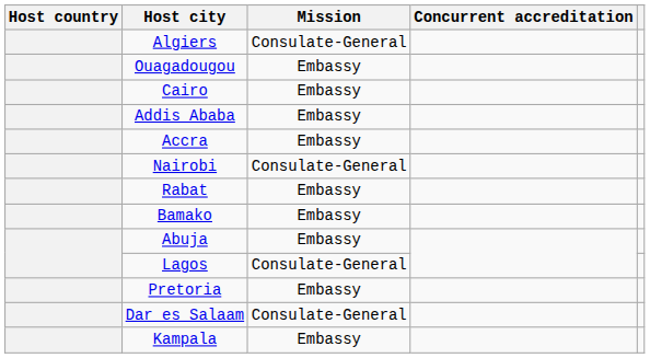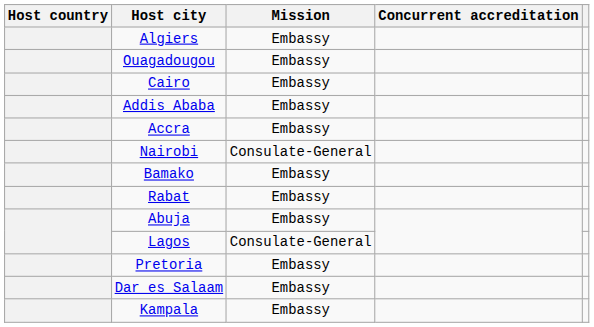 <table class="wikitable plainrowheaders" style="text-align:center;">
 <tr>
 <th scope="col">Host country</th>
 <th scope="col">Host city</th>
 <th scope="col">Mission</th>
 <th scope="col">Concurrent accreditation</th>
 <th scope="col"></th>
 </tr>
 <tr>
 <th scope="row"></th>
 <td><a href='#'>Algiers</a></td>
-<td>Consulate-General</td>
+<td>Embassy</td>
 <td></td>
 <td></td>
 </tr>
 <tr>
 <th scope="row"></th>
 <td><a href='#'>Ouagadougou</a></td>
 <td>Embassy</td>
 <td></td>
 <td></td>
 </tr>
 <tr>
 <th scope="row"></th>
 <td><a href='#'>Cairo</a></td>
 <td>Embassy</td>
 <td></td>
 <td></td>
 </tr>
 <tr>
 <th scope="row"></th>
 <td><a href='#'>Addis Ababa</a></td>
 <td>Embassy</td>
 <td></td>
 <td></td>
 </tr>
 <tr>
 <th scope="row"></th>
 <td><a href='#'>Accra</a></td>
 <td>Embassy</td>
 <td></td>
 <td></td>
 </tr>
 <tr>
 <th scope="row"></th>
 <td><a href='#'>Nairobi</a></td>
 <td>Consulate-General</td>
 <td></td>
 <td></td>
 </tr>
 <tr>
 <th scope="row"></th>
-<td><a href='#'>Rabat</a></td>
+<td><a href='#'>Bamako</a></td>
 <td>Embassy</td>
 <td></td>
 <td></td>
 </tr>
 <tr>
 <th scope="row"></th>
-<td><a href='#'>Bamako</a></td>
+<td><a href='#'>Rabat</a></td>
 <td>Embassy</td>
 <td></td>
 <td></td>
 </tr>
 <tr>
 <th scope="row" rowspan="2"></th>
 <td><a href='#'>Abuja</a></td>
 <td>Embassy</td>
 <td rowspan="2"></td>
 <td></td>
 </tr>
 <tr>
 <td><a href='#'>Lagos</a></td>
 <td>Consulate-General</td>
 <td></td>
 </tr>
 <tr>
 <th scope="row"></th>
 <td><a href='#'>Pretoria</a></td>
 <td>Embassy</td>
 <td></td>
 <td></td>
 </tr>
 <tr>
 <th scope="row"></th>
 <td><a href='#'>Dar es Salaam</a></td>
-<td>Consulate-General</td>
+<td>Embassy</td>
 <td></td>
 <td></td>
 </tr>
 <tr>
 <th scope="row"></th>
 <td><a href='#'>Kampala</a></td>
 <td>Embassy</td>
 <td></td>
 <td></td>
 </tr>
 </table>
